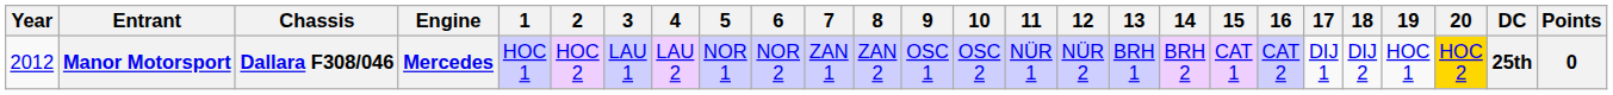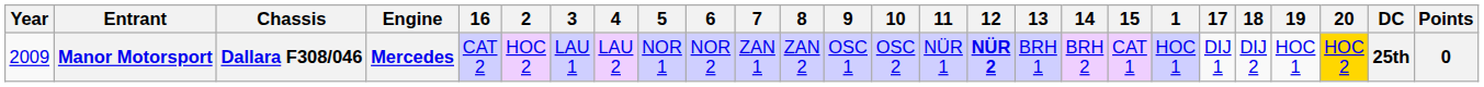 <table class="wikitable" style="text-align:center; font-size:85%">
 <tr>
 <th>Year</th>
 <th>Entrant</th>
 <th>Chassis</th>
 <th>Engine</th>
-<th>1</th>
+<th>16</th>
 <th>2</th>
 <th>3</th>
 <th>4</th>
 <th>5</th>
 <th>6</th>
 <th>7</th>
 <th>8</th>
 <th>9</th>
 <th>10</th>
 <th>11</th>
 <th>12</th>
 <th>13</th>
 <th>14</th>
 <th>15</th>
-<th>16</th>
+<th>1</th>
 <th>17</th>
 <th>18</th>
 <th>19</th>
 <th>20</th>
 <th>DC</th>
 <th>Points</th>
 </tr>
 <tr>
-<td><a href='#'>2012</a></td>
+<td><a href='#'>2009</a></td>
 <th nowrap><a href='#'>Manor Motorsport</a></th>
 <th nowrap><a href='#'>Dallara</a> F308/046</th>
 <th><a href='#'>Mercedes</a></th>
-<td style="background:#CFCFFF;"><a href='#'>HOC<br>1</a><br></td>
+<td style="background:#CFCFFF;"><a href='#'>CAT<br>2</a><br></td>
 <td style="background:#EFCFFF;"><a href='#'>HOC<br>2</a><br></td>
 <td style="background:#CFCFFF;"><a href='#'>LAU<br>1</a><br></td>
 <td style="background:#EFCFFF;"><a href='#'>LAU<br>2</a><br></td>
 <td style="background:#CFCFFF;"><a href='#'>NOR<br>1</a><br></td>
 <td style="background:#CFCFFF;"><a href='#'>NOR<br>2</a><br></td>
 <td style="background:#CFCFFF;"><a href='#'>ZAN<br>1</a><br></td>
 <td style="background:#CFCFFF;"><a href='#'>ZAN<br>2</a><br></td>
 <td style="background:#CFCFFF;"><a href='#'>OSC<br>1</a><br></td>
 <td style="background:#CFCFFF;"><a href='#'>OSC<br>2</a><br></td>
 <td style="background:#CFCFFF;"><a href='#'>NÜR<br>1</a><br></td>
-<td style="background:#CFCFFF;"><a href='#'>NÜR<br>2</a><br></td>
+<td style="background:#CFCFFF;"><strong><a href='#'>NÜR<br>2</a><br></strong></td>
 <td style="background:#CFCFFF;"><a href='#'>BRH<br>1</a><br></td>
 <td style="background:#EFCFFF;"><a href='#'>BRH<br>2</a><br></td>
 <td style="background:#EFCFFF;"><a href='#'>CAT<br>1</a><br></td>
-<td style="background:#CFCFFF;"><a href='#'>CAT<br>2</a><br></td>
+<td style="background:#CFCFFF;"><a href='#'>HOC<br>1</a><br></td>
 <td><a href='#'>DIJ<br>1</a></td>
 <td><a href='#'>DIJ<br>2</a></td>
 <td><a href='#'>HOC<br>1</a></td>
 <td style="background: gold;"><a href='#'>HOC<br>2</a></td>
 <th>25th</th>
 <th>0</th>
 </tr>
 </table>
